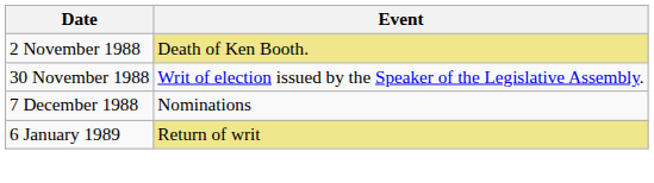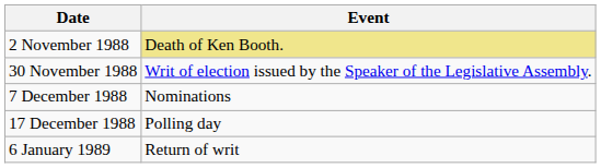 <table class="wikitable">
 <tr>
 <th>Date</th>
 <th>Event</th>
 </tr>
 <tr>
 <td>2 November 1988</td>
 <td style="background: khaki;">Death of Ken Booth.</td>
 </tr>
 <tr>
 <td>30 November 1988</td>
 <td><a href='#'>Writ of election</a> issued by the <a href='#'>Speaker of the Legislative Assembly</a>.</td>
 </tr>
 <tr>
 <td>7 December 1988</td>
 <td>Nominations</td>
 </tr>
 <tr>
+<td>17 December 1988</td>
+<td>Polling day</td>
+</tr>
+<tr>
 <td>6 January 1989</td>
-<td style="background: khaki;">Return of writ</td>
+<td>Return of writ</td>
 </tr>
 </table>
